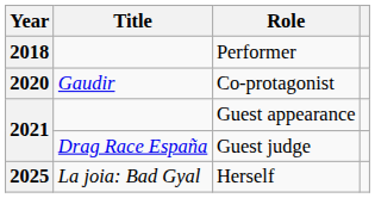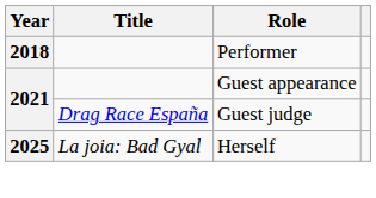 <table class="wikitable plainrowheaders sortable">
 <tr>
 <th scope="col">Year</th>
 <th scope="col">Title</th>
 <th scope="col" class="unsortable">Role</th>
 <th scope="col" class="unsortable"></th>
 </tr>
 <tr>
 <th scope="row">2018</th>
 <td data-sort-value="Hora Musa, La"></td>
 <td>Performer</td>
-<td style="text-align:center"></td>
-</tr>
-<tr>
-<th scope="row">2020</th>
-<td><em><a href='#'>Gaudir</a></em></td>
-<td>Co-protagonist</td>
 <td style="text-align:center"></td>
 </tr>
 <tr>
 <th scope="row" rowspan="2">2021</th>
 <td></td>
 <td>Guest appearance</td>
 <td style="text-align:center"></td>
 </tr>
 <tr>
 <td><em><a href='#'>Drag Race España</a></em></td>
 <td>Guest judge</td>
 <td style="text-align:center"></td>
 </tr>
 <tr>
 <th scope="row">2025</th>
 <td><em>La joia: Bad Gyal</em></td>
 <td>Herself</td>
 <td style="text-align:center"></td>
 </tr>
 </table>
